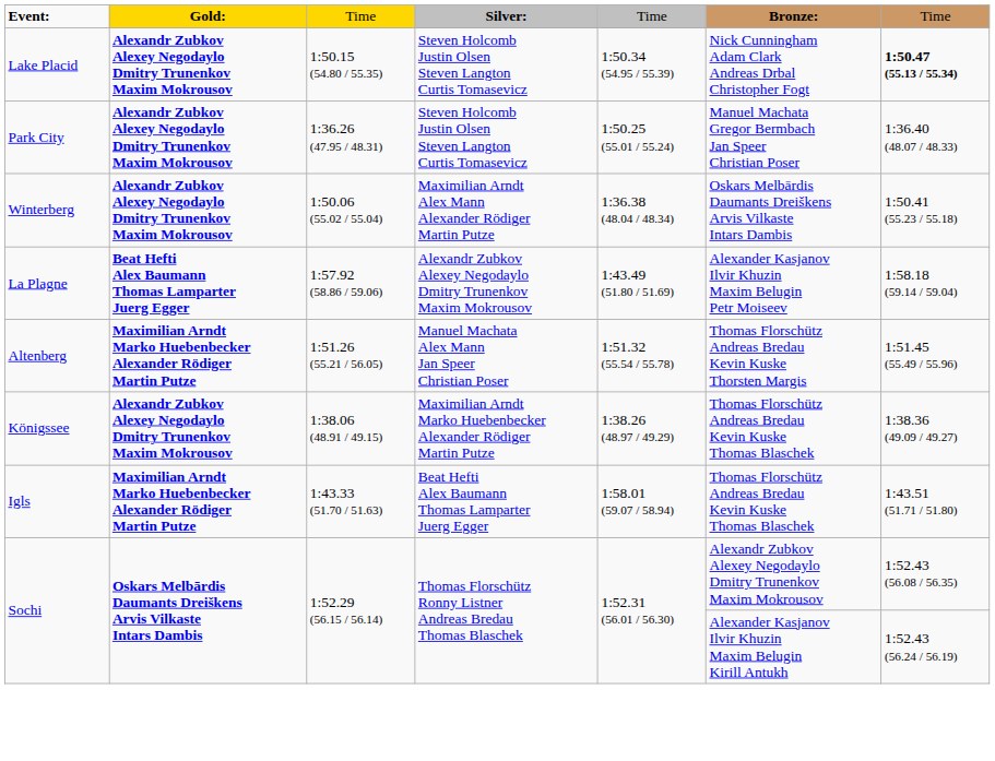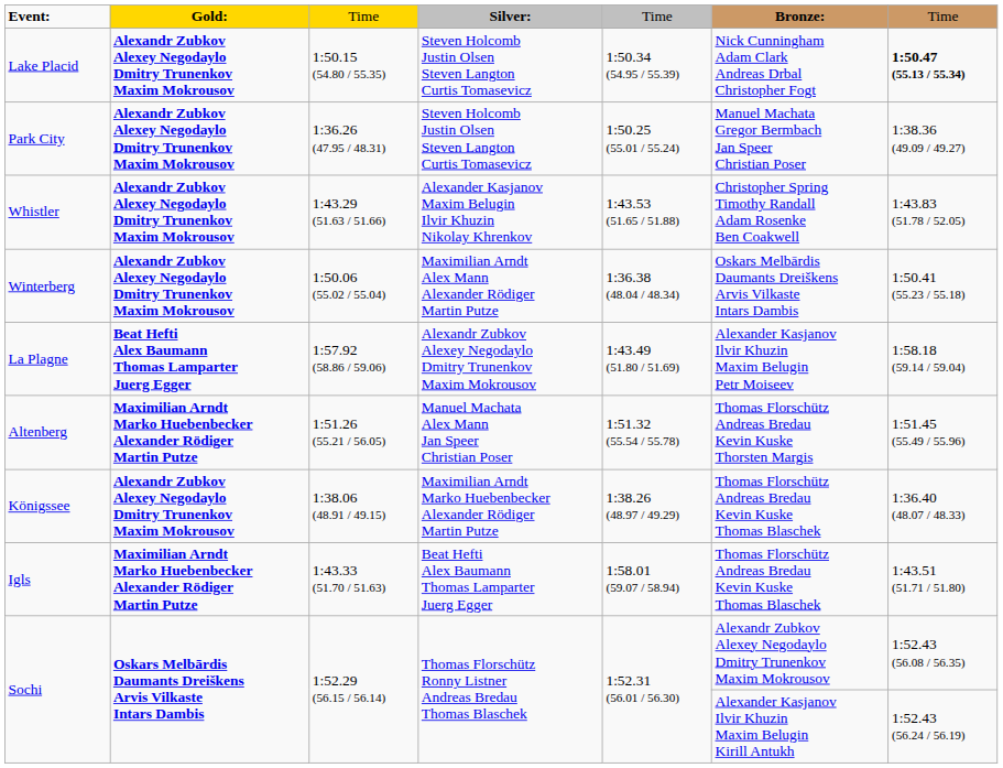 <table class="wikitable" width=85%>
 <tr>
 <td><strong>Event:</strong></td>
 <td style="text-align:center;background-color:gold;"><strong>Gold:</strong></td>
 <td style="text-align:center;background-color:gold;">Time</td>
 <td style="text-align:center;background-color:silver;"><strong>Silver:</strong></td>
 <td style="text-align:center;background-color:silver;">Time</td>
 <td style="text-align:center;background-color:#CC9966;"><strong>Bronze:</strong></td>
 <td style="text-align:center;background-color:#CC9966;">Time</td>
 </tr>
 <tr>
 <td><a href='#'>Lake Placid</a></td>
 <td><strong><a href='#'>Alexandr Zubkov</a><br><a href='#'>Alexey Negodaylo</a><br><a href='#'>Dmitry Trunenkov</a><br><a href='#'>Maxim Mokrousov</a></strong> <br><small></small></td>
 <td>1:50.15 <br><small>(54.80 / 55.35)</small></td>
 <td><a href='#'>Steven Holcomb</a> <br><a href='#'>Justin Olsen</a><br><a href='#'>Steven Langton</a><br><a href='#'>Curtis Tomasevicz</a><br><small></small></td>
 <td>1:50.34 <br><small>(54.95 / 55.39)</small></td>
 <td><a href='#'>Nick Cunningham</a><br><a href='#'>Adam Clark</a><br><a href='#'>Andreas Drbal</a><br><a href='#'>Christopher Fogt</a> <br><small></small></td>
 <td><strong>1:50.47 <br><small>(55.13 / 55.34)</small></strong></td>
 </tr>
 <tr>
 <td><a href='#'>Park City</a></td>
 <td><strong><a href='#'>Alexandr Zubkov</a><br><a href='#'>Alexey Negodaylo</a><br><a href='#'>Dmitry Trunenkov</a><br><a href='#'>Maxim Mokrousov</a></strong> <br><small></small></td>
 <td>1:36.26 <br><small>(47.95 / 48.31)</small></td>
 <td><a href='#'>Steven Holcomb</a> <br><a href='#'>Justin Olsen</a><br><a href='#'>Steven Langton</a><br><a href='#'>Curtis Tomasevicz</a><br><small></small></td>
 <td>1:50.25 <br><small>(55.01 / 55.24)</small></td>
 <td><a href='#'>Manuel Machata</a><br><a href='#'>Gregor Bermbach</a><br><a href='#'>Jan Speer</a><br><a href='#'>Christian Poser</a> <br><small></small></td>
-<td>1:36.40 <br><small>(48.07 / 48.33)</small></td>
+<td>1:38.36 <br><small>(49.09 / 	49.27)</small></td>
+</tr>
+<tr>
+<td><a href='#'>Whistler</a></td>
+<td><strong><a href='#'>Alexandr Zubkov</a><br><a href='#'>Alexey Negodaylo</a><br><a href='#'>Dmitry Trunenkov</a><br><a href='#'>Maxim Mokrousov</a></strong> <br><small></small></td>
+<td>1:43.29 <br><small>(51.63 / 	51.66)</small></td>
+<td><a href='#'>Alexander Kasjanov</a> <br><a href='#'>Maxim Belugin</a><br><a href='#'>Ilvir Khuzin</a><br><a href='#'>Nikolay Khrenkov</a><br><small></small></td>
+<td>1:43.53 <br><small>(51.65 / 51.88)</small></td>
+<td><a href='#'>Christopher Spring</a> <br><a href='#'>Timothy Randall</a><br><a href='#'>Adam Rosenke</a><br><a href='#'>Ben Coakwell</a><br><small></small></td>
+<td>1:43.83 <br><small>(51.78 / 52.05)</small></td>
 </tr>
 <tr>
 <td><a href='#'>Winterberg</a></td>
 <td><strong><a href='#'>Alexandr Zubkov</a><br><a href='#'>Alexey Negodaylo</a><br><a href='#'>Dmitry Trunenkov</a><br><a href='#'>Maxim Mokrousov</a></strong> <br><small></small></td>
 <td>1:50.06 <br><small>(55.02 / 55.04)</small></td>
 <td><a href='#'>Maximilian Arndt</a><br><a href='#'>Alex Mann</a><br><a href='#'>Alexander Rödiger</a><br><a href='#'>Martin Putze</a> <br><small></small></td>
 <td>1:36.38 <br><small>(48.04 / 48.34)</small></td>
 <td><a href='#'>Oskars Melbārdis</a><br><a href='#'>Daumants Dreiškens</a><br><a href='#'>Arvis Vilkaste</a><br><a href='#'>Intars Dambis</a> <br><small></small></td>
 <td>1:50.41 <br><small>(55.23 / 55.18)</small></td>
 </tr>
 <tr>
 <td><a href='#'>La Plagne</a></td>
 <td><strong><a href='#'>Beat Hefti</a><br><a href='#'>Alex Baumann</a><br><a href='#'>Thomas Lamparter</a><br><a href='#'>Juerg Egger</a></strong> <br><small></small></td>
 <td>1:57.92 <br><small>(58.86 / 59.06)</small></td>
 <td><a href='#'>Alexandr Zubkov</a><br><a href='#'>Alexey Negodaylo</a><br><a href='#'>Dmitry Trunenkov</a><br><a href='#'>Maxim Mokrousov</a> <br><small></small></td>
 <td>1:43.49 <br><small>(51.80 / 51.69)</small></td>
 <td><a href='#'>Alexander Kasjanov</a><br><a href='#'>Ilvir Khuzin</a> <br><a href='#'>Maxim Belugin</a><br><a href='#'>Petr Moiseev</a><br><small></small></td>
 <td>1:58.18 <br><small>(59.14 / 59.04)</small></td>
 </tr>
 <tr>
 <td><a href='#'>Altenberg</a></td>
 <td><strong><a href='#'>Maximilian Arndt</a><br><a href='#'>Marko Huebenbecker</a><br><a href='#'>Alexander Rödiger</a><br><a href='#'>Martin Putze</a></strong> <br><small></small></td>
 <td>1:51.26 <br><small>(55.21 / 56.05)</small></td>
 <td><a href='#'>Manuel Machata</a><br><a href='#'>Alex Mann</a><br><a href='#'>Jan Speer</a><br><a href='#'>Christian Poser</a> <br><small></small></td>
 <td>1:51.32 <br><small>(55.54 / 55.78)</small></td>
 <td><a href='#'>Thomas Florschütz</a><br><a href='#'>Andreas Bredau</a><br><a href='#'>Kevin Kuske</a><br><a href='#'>Thorsten Margis</a> <br><small></small></td>
 <td>1:51.45 <br><small>(55.49 / 55.96)</small></td>
 </tr>
 <tr>
 <td><a href='#'>Königssee</a></td>
 <td><strong><a href='#'>Alexandr Zubkov</a><br><a href='#'>Alexey Negodaylo</a><br><a href='#'>Dmitry Trunenkov</a><br><a href='#'>Maxim Mokrousov</a></strong> <br><small></small></td>
 <td>1:38.06 <br><small>(48.91 / 49.15)</small></td>
 <td><a href='#'>Maximilian Arndt</a><br><a href='#'>Marko Huebenbecker</a><br><a href='#'>Alexander Rödiger</a><br><a href='#'>Martin Putze</a> <br><small></small></td>
 <td>1:38.26 <br><small>(48.97 / 49.29)</small></td>
 <td><a href='#'>Thomas Florschütz</a><br><a href='#'>Andreas Bredau</a><br><a href='#'>Kevin Kuske</a><br><a href='#'>Thomas Blaschek</a> <br><small></small></td>
-<td>1:38.36 <br><small>(49.09 / 	49.27)</small></td>
+<td>1:36.40 <br><small>(48.07 / 48.33)</small></td>
 </tr>
 <tr>
 <td><a href='#'>Igls</a></td>
 <td><strong><a href='#'>Maximilian Arndt</a><br><a href='#'>Marko Huebenbecker</a><br><a href='#'>Alexander Rödiger</a><br><a href='#'>Martin Putze</a></strong> <br><small></small></td>
 <td>1:43.33 <br><small>(51.70 / 51.63)</small></td>
 <td><a href='#'>Beat Hefti</a><br><a href='#'>Alex Baumann</a><br><a href='#'>Thomas Lamparter</a><br><a href='#'>Juerg Egger</a> <br><small></small></td>
 <td>1:58.01 <br><small>(59.07 / 58.94)</small></td>
 <td><a href='#'>Thomas Florschütz</a><br><a href='#'>Andreas Bredau</a><br><a href='#'>Kevin Kuske</a><br><a href='#'>Thomas Blaschek</a> <br><small></small></td>
 <td>1:43.51 <br><small>(51.71 / 	51.80)</small></td>
 </tr>
 <tr>
 <td rowspan=2><a href='#'>Sochi</a></td>
 <td rowspan=2><strong><a href='#'>Oskars Melbārdis</a><br><a href='#'>Daumants Dreiškens</a><br><a href='#'>Arvis Vilkaste</a><br><a href='#'>Intars Dambis</a></strong> <br><small></small></td>
 <td rowspan=2>1:52.29 <br><small>(56.15 / 56.14)</small></td>
 <td rowspan=2><a href='#'>Thomas Florschütz</a><br><a href='#'>Ronny Listner</a><br><a href='#'>Andreas Bredau</a><br><a href='#'>Thomas Blaschek</a> <br><small></small></td>
 <td rowspan=2>1:52.31 <br><small>(56.01 / 56.30)</small></td>
 <td><a href='#'>Alexandr Zubkov</a><br><a href='#'>Alexey Negodaylo</a><br><a href='#'>Dmitry Trunenkov</a><br><a href='#'>Maxim Mokrousov</a> <br><small></small></td>
 <td>1:52.43 <br><small>(56.08 / 56.35)</small></td>
 </tr>
 <tr>
 <td><a href='#'>Alexander Kasjanov</a><br><a href='#'>Ilvir Khuzin</a> <br><a href='#'>Maxim Belugin</a><br><a href='#'>Kirill Antukh</a><br><small></small></td>
 <td>1:52.43 <br><small>(56.24 / 56.19)</small></td>
 </tr>
 </table>
